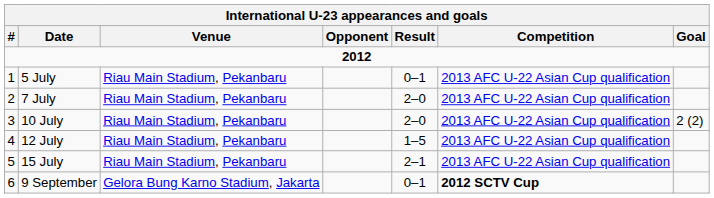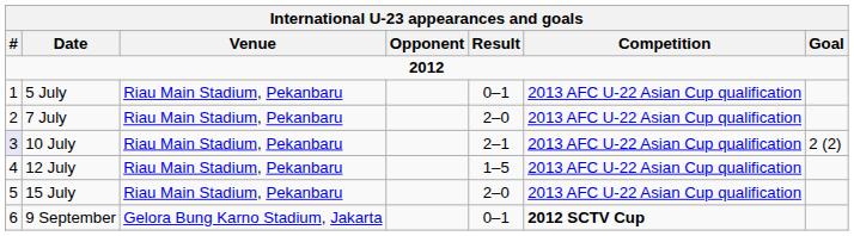 <table class="wikitable collapsed" style="font-size:90%">
 <tr>
 <th colspan="7"><strong>International U-23 appearances and goals</strong></th>
 </tr>
 <tr>
 <th>#</th>
 <th>Date</th>
 <th>Venue</th>
 <th>Opponent</th>
 <th>Result</th>
 <th>Competition</th>
 <th>Goal</th>
 </tr>
 <tr>
 <td colspan=7 align=center><strong>2012</strong></td>
 </tr>
 <tr>
 <td align=center>1</td>
 <td>5 July</td>
 <td><a href='#'>Riau Main Stadium</a>, <a href='#'>Pekanbaru</a></td>
 <td></td>
 <td align=center>0–1</td>
 <td><a href='#'>2013 AFC U-22 Asian Cup qualification</a></td>
 <td></td>
 </tr>
 <tr>
 <td align=center>2</td>
 <td>7 July</td>
 <td><a href='#'>Riau Main Stadium</a>, <a href='#'>Pekanbaru</a></td>
 <td></td>
 <td align=center>2–0</td>
 <td><a href='#'>2013 AFC U-22 Asian Cup qualification</a></td>
 <td></td>
 </tr>
 <tr>
-<td align=center>3</td>
+<td align=center style="background: lavender;">3</td>
 <td>10 July</td>
 <td><a href='#'>Riau Main Stadium</a>, <a href='#'>Pekanbaru</a></td>
 <td></td>
-<td align=center>2–0</td>
+<td align=center>2–1</td>
 <td><a href='#'>2013 AFC U-22 Asian Cup qualification</a></td>
 <td>2 (2)</td>
 </tr>
 <tr>
 <td align=center>4</td>
 <td>12 July</td>
 <td><a href='#'>Riau Main Stadium</a>, <a href='#'>Pekanbaru</a></td>
 <td></td>
 <td align=center>1–5</td>
 <td><a href='#'>2013 AFC U-22 Asian Cup qualification</a></td>
 <td></td>
 </tr>
 <tr>
 <td align=center>5</td>
 <td>15 July</td>
 <td><a href='#'>Riau Main Stadium</a>, <a href='#'>Pekanbaru</a></td>
 <td></td>
-<td align=center>2–1</td>
+<td align=center>2–0</td>
 <td><a href='#'>2013 AFC U-22 Asian Cup qualification</a></td>
 <td></td>
 </tr>
 <tr>
 <td align=center>6</td>
 <td>9 September</td>
 <td><a href='#'>Gelora Bung Karno Stadium</a>, <a href='#'>Jakarta</a></td>
 <td></td>
 <td align=center>0–1</td>
 <td><strong>2012 SCTV Cup</strong></td>
 <td></td>
 </tr>
 </table>
